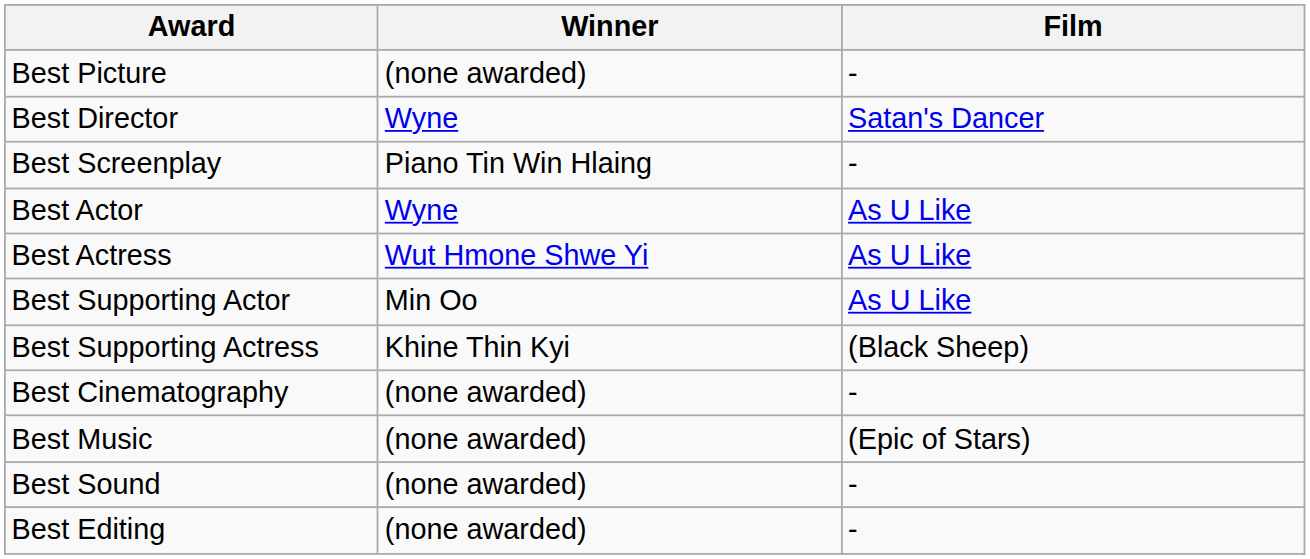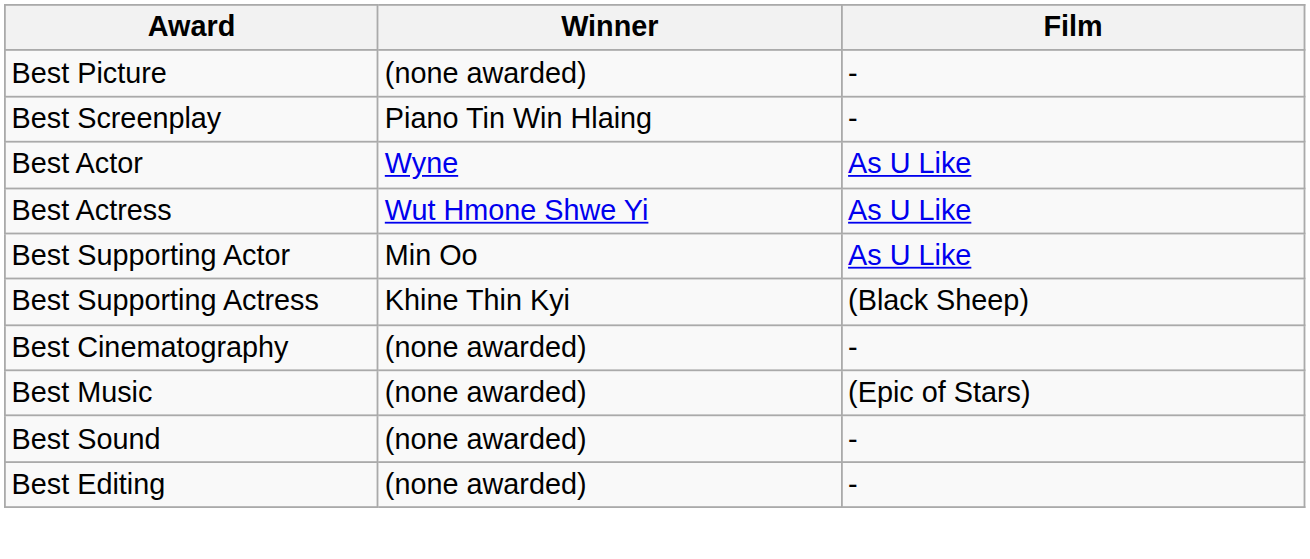 <table class="wikitable">
 <tr>
 <th width="200"><strong>Award</strong></th>
 <th width="250"><strong>Winner</strong></th>
 <th width="250"><strong>Film</strong></th>
 </tr>
 <tr>
 <td>Best Picture</td>
 <td>(none awarded)</td>
 <td>-</td>
-</tr>
-<tr>
-<td>Best Director</td>
-<td><a href='#'>Wyne</a></td>
-<td><a href='#'>Satan's Dancer</a></td>
 </tr>
 <tr>
 <td>Best Screenplay</td>
 <td>Piano Tin Win Hlaing</td>
 <td>-</td>
 </tr>
 <tr>
 <td>Best Actor</td>
 <td><a href='#'>Wyne</a></td>
 <td><a href='#'>As U Like</a></td>
 </tr>
 <tr>
 <td>Best Actress</td>
 <td><a href='#'>Wut Hmone Shwe Yi</a></td>
 <td><a href='#'>As U Like</a></td>
 </tr>
 <tr>
 <td>Best Supporting Actor</td>
 <td>Min Oo</td>
 <td><a href='#'>As U Like</a></td>
 </tr>
 <tr>
 <td>Best Supporting Actress</td>
 <td>Khine Thin Kyi</td>
 <td> (Black Sheep)</td>
 </tr>
 <tr>
 <td>Best Cinematography</td>
 <td>(none awarded)</td>
 <td>-</td>
 </tr>
 <tr>
 <td>Best Music</td>
 <td>(none awarded)</td>
 <td> (Epic of Stars)</td>
 </tr>
 <tr>
 <td>Best Sound</td>
 <td>(none awarded)</td>
 <td>-</td>
 </tr>
 <tr>
 <td>Best Editing</td>
 <td>(none awarded)</td>
 <td>-</td>
 </tr>
 </table>
